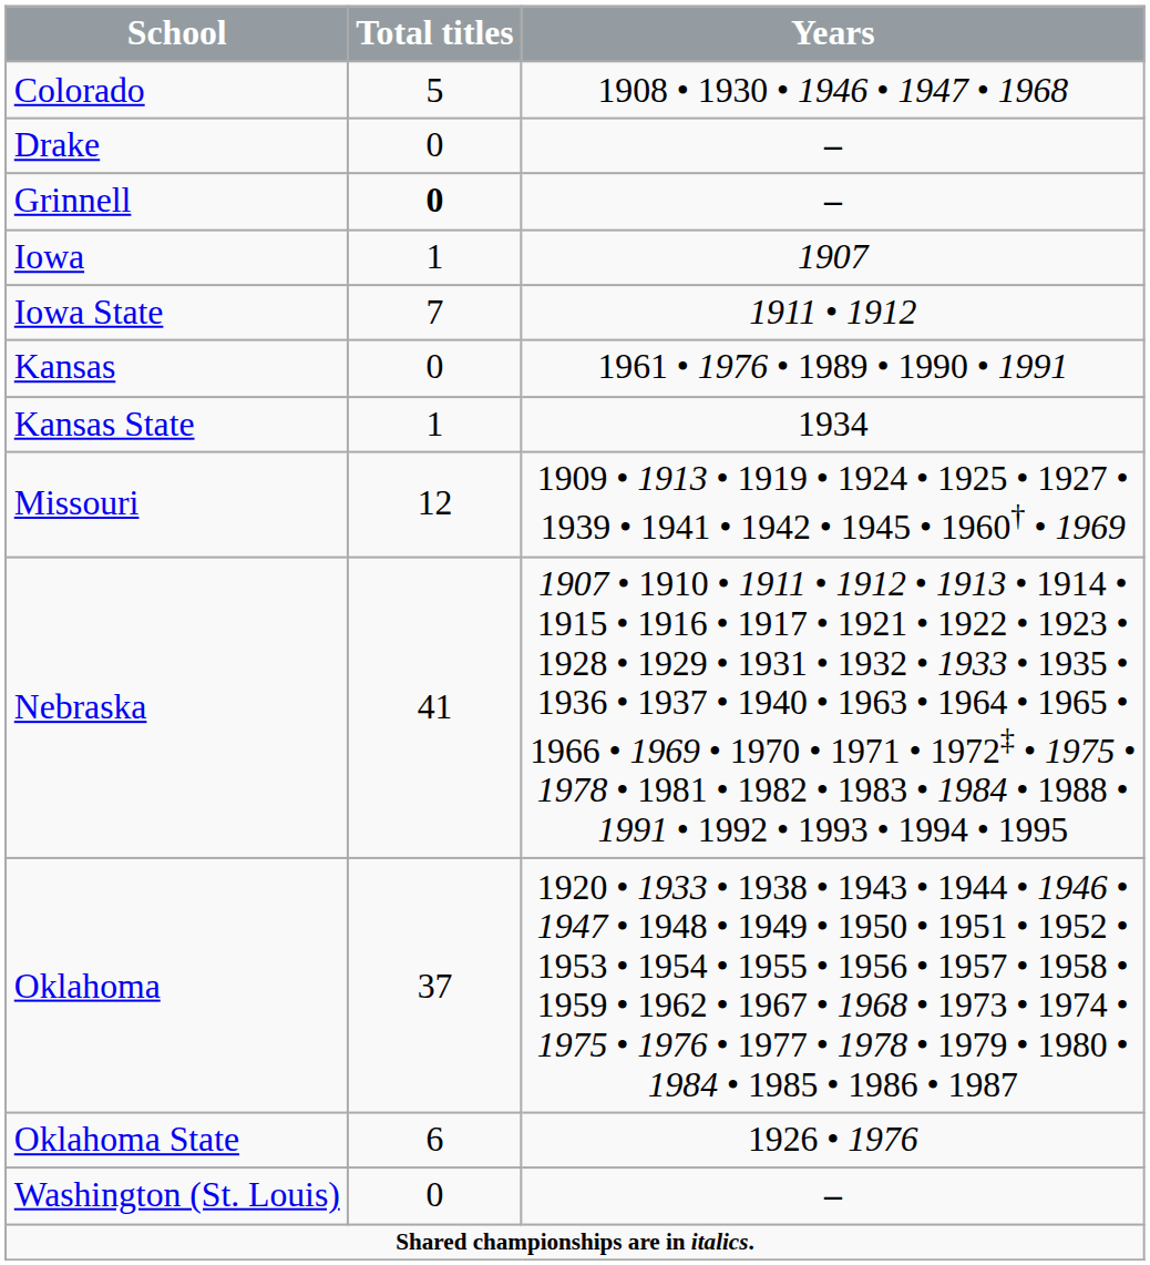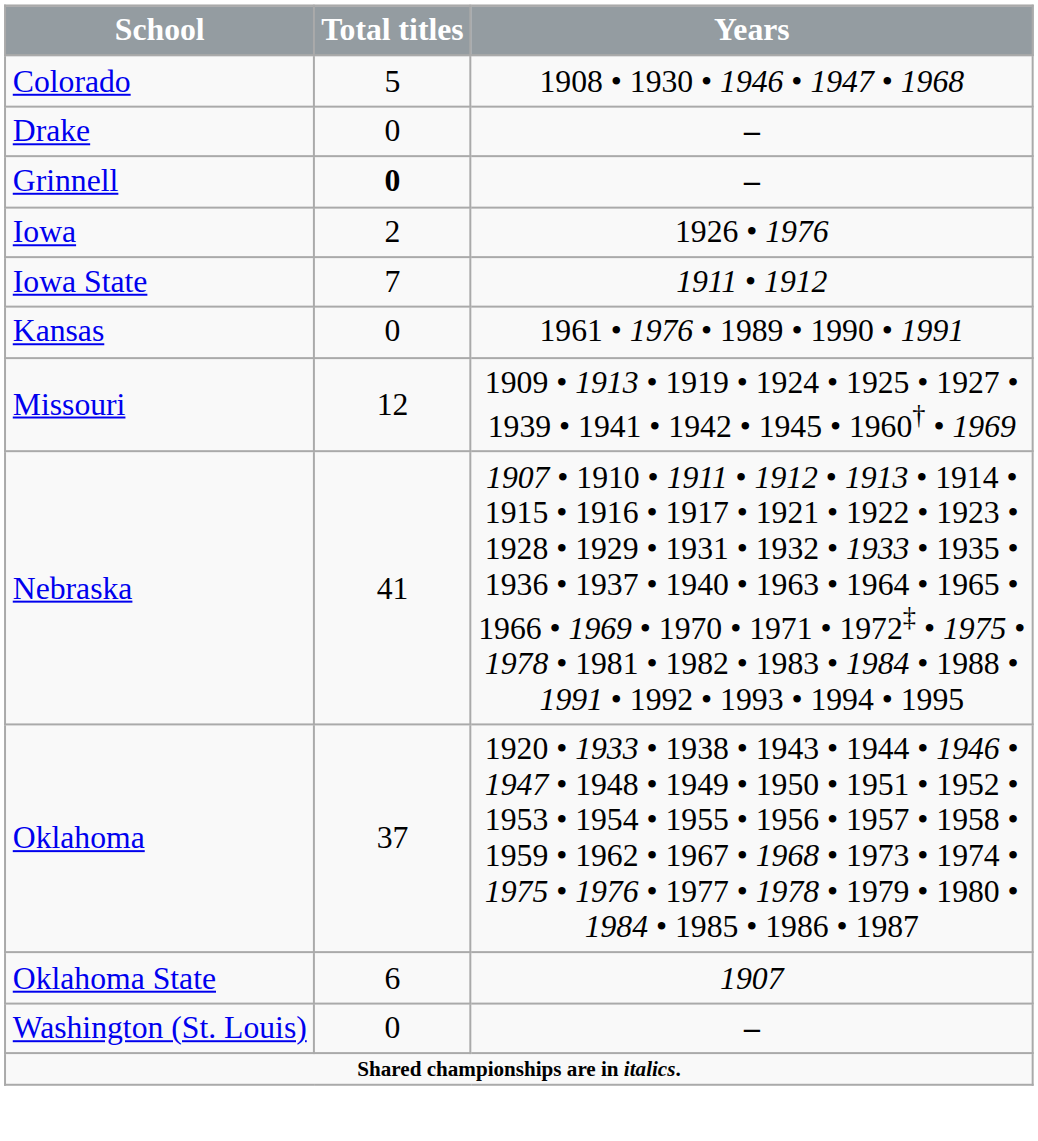 <table class="wikitable" align="right" width="auto">
 <tr>
 </tr>
 <tr>
 <th style="background:#949CA1;color:white;">School</th>
 <th style="background:#949CA1;color:white;">Total titles</th>
 <th style="background:#949CA1;color:white;">Years</th>
 </tr>
 <tr>
 <td><a href='#'>Colorado</a></td>
 <td align="center">5</td>
 <td align="center">1908 • 1930 • <em>1946</em> • <em>1947</em> • <em>1968</em></td>
 </tr>
 <tr>
 <td><a href='#'>Drake</a></td>
 <td align="center">0</td>
 <td align="center"><strong>–</strong></td>
 </tr>
 <tr>
 <td><a href='#'>Grinnell</a></td>
 <td align="center"><strong>0</strong></td>
 <td align="center"><strong>–</strong></td>
 </tr>
 <tr>
 <td><a href='#'>Iowa</a></td>
-<td align="center">1</td>
-<td align="center"><em>1907</em></td>
+<td align="center">2</td>
+<td align="center">1926 • <em>1976</em></td>
 </tr>
 <tr>
 <td><a href='#'>Iowa State</a></td>
 <td align="center">7</td>
 <td align="center"><em>1911</em>  •  <em>1912</em></td>
 </tr>
 <tr>
 <td><a href='#'>Kansas</a></td>
 <td align="center">0</td>
 <td align="center">1961 • <em>1976</em> • 1989 • 1990  • <em>1991</em></td>
-</tr>
-<tr>
-<td><a href='#'>Kansas State</a></td>
-<td align="center">1</td>
-<td align="center">1934</td>
 </tr>
 <tr>
 <td><a href='#'>Missouri</a></td>
 <td align="center">12</td>
 <td align="center">1909 • <em>1913</em> • 1919 • 1924 • 1925 • 1927 • <br>1939 • 1941 • 1942 • 1945 • 1960<sup>†</sup> • <em>1969</em></td>
 </tr>
 <tr>
 <td><a href='#'>Nebraska</a></td>
 <td align="center">41</td>
 <td align="center"><em>1907</em> • 1910 • <em>1911</em> • <em>1912</em> • <em>1913</em> • 1914 • <br>1915 • 1916 • 1917 • 1921 • 1922 • 1923 • <br>1928 • 1929 • 1931 • 1932 • <em>1933</em> • 1935 • <br>1936 • 1937 • 1940 • 1963 • 1964 • 1965 • <br>1966 • <em>1969</em> • 1970 • 1971 • 1972<sup>‡</sup> • <em>1975</em> • <br><em>1978</em> • 1981 • 1982 • 1983 • <em>1984</em> • 1988 • <br><em>1991</em> • 1992 • 1993 • 1994 • 1995</td>
 </tr>
 <tr>
 <td><a href='#'>Oklahoma</a></td>
 <td align="center">37</td>
 <td align="center">1920 • <em>1933</em> • 1938 • 1943 • 1944 • <em>1946</em> • <br><em>1947</em> • 1948 • 1949 • 1950 • 1951 • 1952 • <br>1953 • 1954 • 1955 • 1956 • 1957 • 1958 • <br>1959 • 1962 • 1967 • <em>1968</em> • 1973 • 1974 • <br><em>1975</em> • <em>1976</em> • 1977 • <em>1978</em> • 1979 • 1980 • <br><em>1984</em> • 1985 • 1986 • 1987</td>
 </tr>
 <tr>
 <td><a href='#'>Oklahoma State</a></td>
 <td align="center">6</td>
-<td align="center">1926 • <em>1976</em></td>
+<td align="center"><em>1907</em></td>
 </tr>
 <tr>
 <td><a href='#'>Washington (St. Louis)</a></td>
 <td align="center">0</td>
 <td align="center"><strong>–</strong></td>
 </tr>
 <tr>
 <td colspan="3"  style="font-size:8pt; text-align:center;"><strong>Shared championships are in <em>italics</em>.</strong></td>
 </tr>
 </table>
